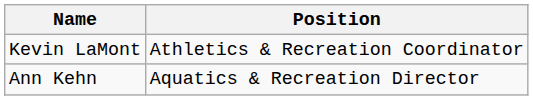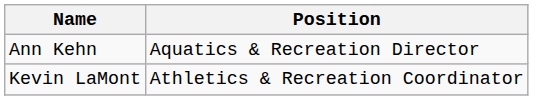 <table class="wikitable">
 <tr>
 <th>Name</th>
 <th>Position</th>
 </tr>
 <tr>
+<td>Ann Kehn</td>
+<td>Aquatics & Recreation Director</td>
+</tr>
+<tr>
 <td>Kevin LaMont</td>
 <td>Athletics & Recreation Coordinator</td>
 </tr>
-<tr>
-<td>Ann Kehn</td>
-<td>Aquatics & Recreation Director</td>
-</tr>
 </table>
